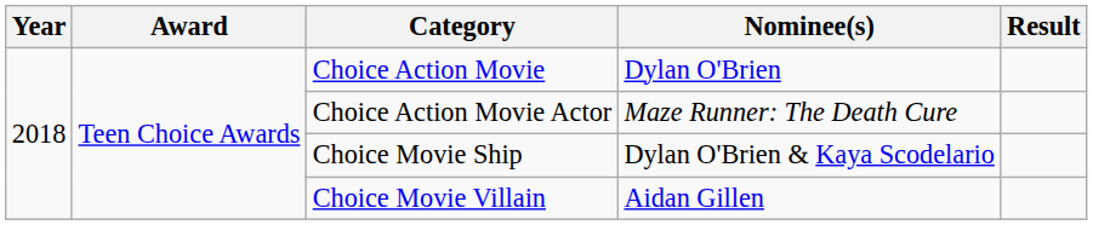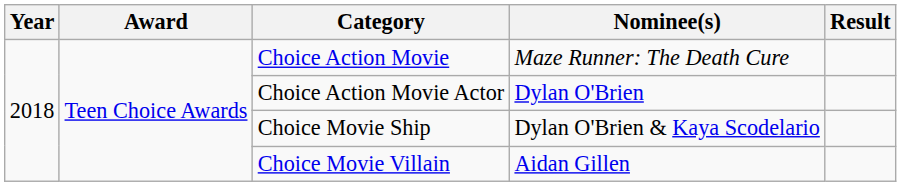 <table class="wikitable sortable">
 <tr>
 <th>Year</th>
 <th>Award</th>
 <th>Category</th>
 <th>Nominee(s)</th>
 <th>Result</th>
 </tr>
 <tr>
 <td rowspan="4">2018</td>
 <td rowspan="4"><a href='#'>Teen Choice Awards</a></td>
 <td><a href='#'>Choice Action Movie</a></td>
-<td data-sort-value="Obrien, Dylan"><a href='#'>Dylan O'Brien</a></td>
+<td><em>Maze Runner: The Death Cure</em></td>
 <td></td>
 </tr>
 <tr>
 <td>Choice Action Movie Actor</td>
-<td><em>Maze Runner: The Death Cure</em></td>
+<td data-sort-value="Obrien, Dylan"><a href='#'>Dylan O'Brien</a></td>
 <td></td>
 </tr>
 <tr>
 <td>Choice Movie Ship</td>
 <td data-sort-value="Obrien, Dylan">Dylan O'Brien & <a href='#'>Kaya Scodelario</a></td>
 <td></td>
 </tr>
 <tr>
 <td><a href='#'>Choice Movie Villain</a></td>
 <td data-sort-value="Gillen, Aidan"><a href='#'>Aidan Gillen</a></td>
 <td></td>
 </tr>
 </table>
